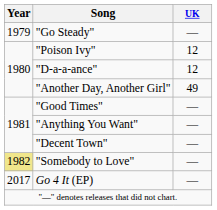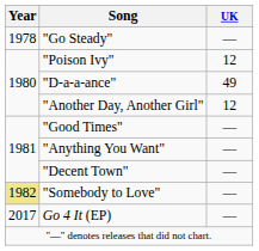 <table class="wikitable">
 <tr>
 <th>Year</th>
 <th>Song</th>
 <th style="width:45px;"><small><a href='#'>UK</a></small><br></th>
 </tr>
 <tr>
-<td rowspan="1">1979</td>
+<td rowspan="1">1978</td>
 <td>"Go Steady"</td>
 <td align=center>—</td>
 </tr>
 <tr>
 <td rowspan="3">1980</td>
 <td>"Poison Ivy"</td>
 <td align=center>12</td>
 </tr>
 <tr>
 <td>"D-a-a-ance"</td>
-<td align=center>12</td>
+<td align=center>49</td>
 </tr>
 <tr>
 <td>"Another Day, Another Girl"</td>
-<td align=center>49</td>
+<td align=center>12</td>
 </tr>
 <tr>
 <td rowspan="3">1981</td>
 <td>"Good Times"</td>
 <td align=center>—</td>
 </tr>
 <tr>
 <td>"Anything You Want"</td>
 <td align=center>—</td>
 </tr>
 <tr>
 <td>"Decent Town"</td>
 <td align=center>—</td>
 </tr>
 <tr>
 <td rowspan="1" style="background: khaki;">1982</td>
 <td>"Somebody to Love"</td>
 <td align=center>—</td>
 </tr>
 <tr>
 <td rowspan="1">2017</td>
 <td><em>Go 4 It</em> (EP)</td>
 <td align=center>—</td>
 </tr>
 <tr>
 <td colspan="4" style="text-align:center; font-size:9pt;">"—" denotes releases that did not chart.</td>
 </tr>
 </table>
